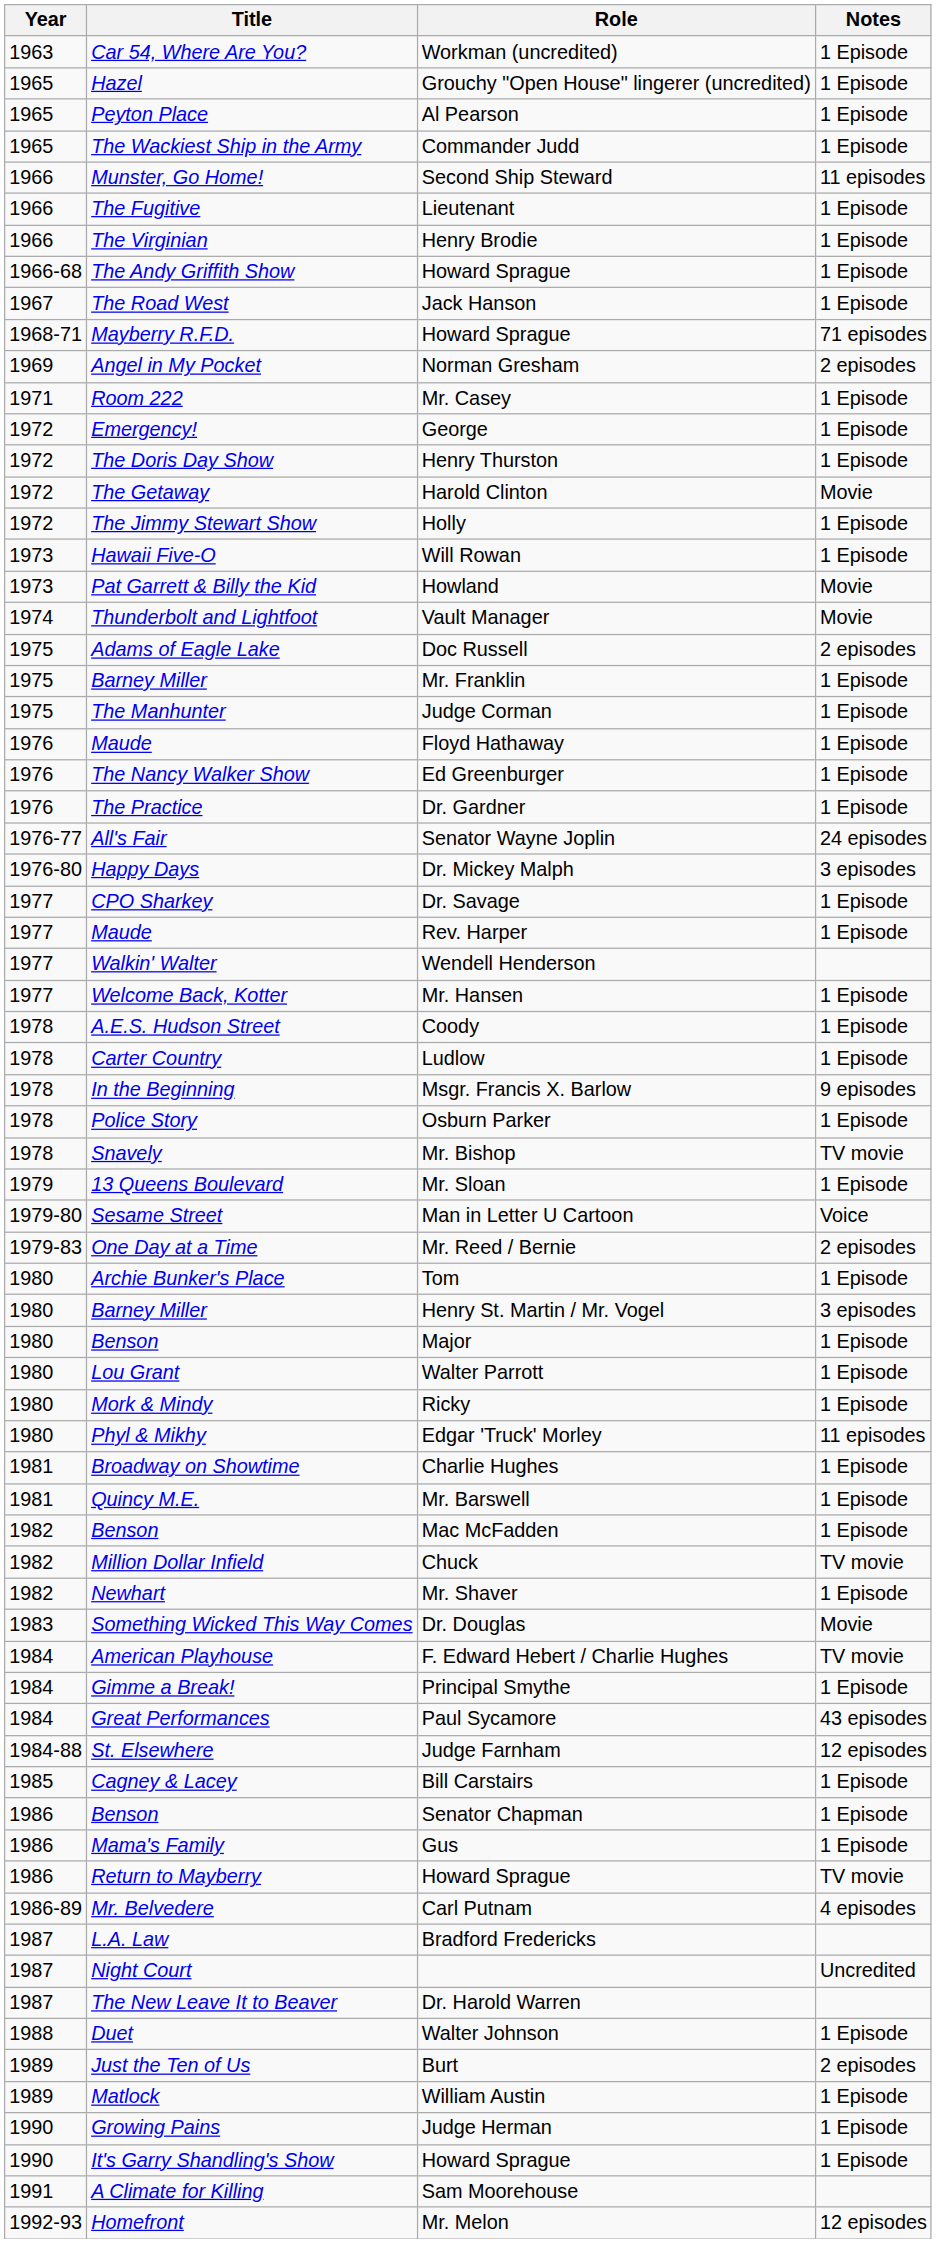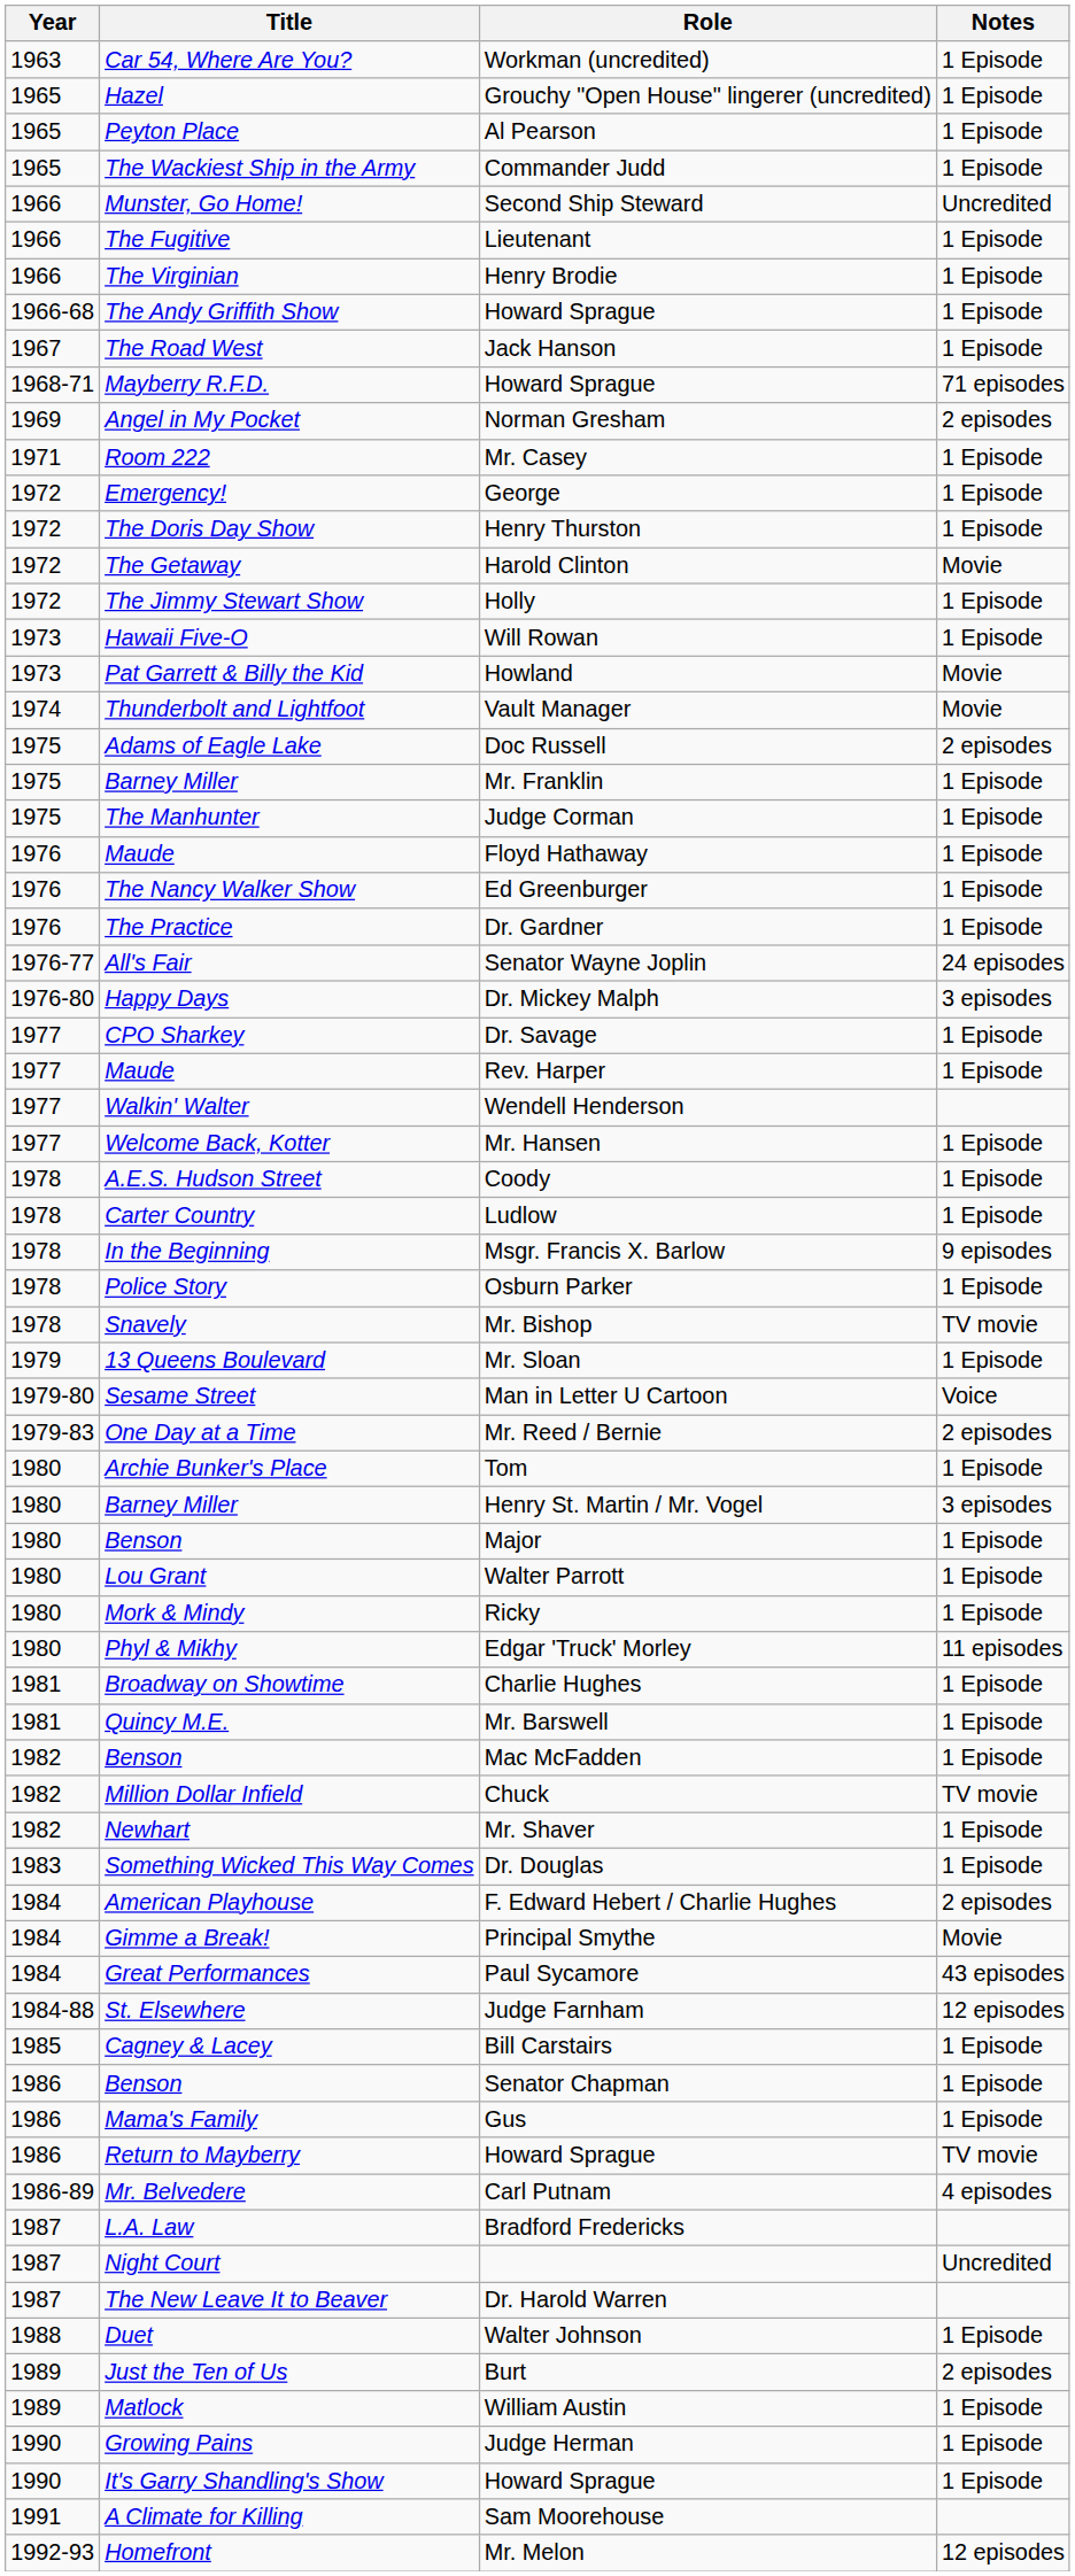 <table class="wikitable sortable">
 <tr>
 <th>Year</th>
 <th>Title</th>
 <th>Role</th>
 <th>Notes</th>
 </tr>
 <tr>
 <td>1963</td>
 <td><em><a href='#'>Car 54, Where Are You?</a></em></td>
 <td>Workman (uncredited)</td>
 <td>1 Episode</td>
 </tr>
 <tr>
 <td>1965</td>
 <td><a href='#'><em>Hazel</em></a></td>
 <td>Grouchy "Open House" lingerer (uncredited)</td>
 <td>1 Episode</td>
 </tr>
 <tr>
 <td>1965</td>
 <td><a href='#'><em>Peyton Place</em></a></td>
 <td>Al Pearson</td>
 <td>1 Episode</td>
 </tr>
 <tr>
 <td>1965</td>
 <td><a href='#'><em>The Wackiest Ship in the Army</em></a></td>
 <td>Commander Judd</td>
 <td>1 Episode</td>
 </tr>
 <tr>
 <td>1966</td>
 <td><em><a href='#'>Munster, Go Home!</a></em></td>
 <td>Second Ship Steward</td>
-<td>11 episodes</td>
+<td>Uncredited</td>
 </tr>
 <tr>
 <td>1966</td>
 <td><a href='#'><em>The Fugitive</em></a></td>
 <td>Lieutenant</td>
 <td>1 Episode</td>
 </tr>
 <tr>
 <td>1966</td>
 <td><a href='#'><em>The Virginian</em></a></td>
 <td>Henry Brodie</td>
 <td>1 Episode</td>
 </tr>
 <tr>
 <td>1966-68</td>
 <td><em><a href='#'>The Andy Griffith Show</a></em></td>
 <td>Howard Sprague</td>
 <td>1 Episode</td>
 </tr>
 <tr>
 <td>1967</td>
 <td><em><a href='#'>The Road West</a></em></td>
 <td>Jack Hanson</td>
 <td>1 Episode</td>
 </tr>
 <tr>
 <td>1968-71</td>
 <td><em><a href='#'>Mayberry R.F.D.</a></em></td>
 <td>Howard Sprague</td>
 <td>71 episodes</td>
 </tr>
 <tr>
 <td>1969</td>
 <td><em><a href='#'>Angel in My Pocket</a></em></td>
 <td>Norman Gresham</td>
 <td>2 episodes</td>
 </tr>
 <tr>
 <td>1971</td>
 <td><em><a href='#'>Room 222</a></em></td>
 <td>Mr. Casey</td>
 <td>1 Episode</td>
 </tr>
 <tr>
 <td>1972</td>
 <td><em><a href='#'>Emergency!</a></em></td>
 <td>George</td>
 <td>1 Episode</td>
 </tr>
 <tr>
 <td>1972</td>
 <td><em><a href='#'>The Doris Day Show</a></em></td>
 <td>Henry Thurston</td>
 <td>1 Episode</td>
 </tr>
 <tr>
 <td>1972</td>
 <td><a href='#'><em>The Getaway</em></a></td>
 <td>Harold Clinton</td>
 <td>Movie</td>
 </tr>
 <tr>
 <td>1972</td>
 <td><em><a href='#'>The Jimmy Stewart Show</a></em></td>
 <td>Holly</td>
 <td>1 Episode</td>
 </tr>
 <tr>
 <td>1973</td>
 <td><a href='#'><em>Hawaii Five-O</em></a></td>
 <td>Will Rowan</td>
 <td>1 Episode</td>
 </tr>
 <tr>
 <td>1973</td>
 <td><em><a href='#'>Pat Garrett & Billy the Kid</a></em></td>
 <td>Howland</td>
 <td>Movie</td>
 </tr>
 <tr>
 <td>1974</td>
 <td><em><a href='#'>Thunderbolt and Lightfoot</a></em></td>
 <td>Vault Manager</td>
 <td>Movie</td>
 </tr>
 <tr>
 <td>1975</td>
 <td><em><a href='#'>Adams of Eagle Lake</a></em></td>
 <td>Doc Russell</td>
 <td>2 episodes</td>
 </tr>
 <tr>
 <td>1975</td>
 <td><em><a href='#'>Barney Miller</a></em></td>
 <td>Mr. Franklin</td>
 <td>1 Episode</td>
 </tr>
 <tr>
 <td>1975</td>
 <td><em><a href='#'>The Manhunter</a></em></td>
 <td>Judge Corman</td>
 <td>1 Episode</td>
 </tr>
 <tr>
 <td>1976</td>
 <td><a href='#'><em>Maude</em></a></td>
 <td>Floyd Hathaway</td>
 <td>1 Episode</td>
 </tr>
 <tr>
 <td>1976</td>
 <td><em><a href='#'>The Nancy Walker Show</a></em></td>
 <td>Ed Greenburger</td>
 <td>1 Episode</td>
 </tr>
 <tr>
 <td>1976</td>
 <td><em><a href='#'>The Practice</a></em></td>
 <td>Dr. Gardner</td>
 <td>1 Episode</td>
 </tr>
 <tr>
 <td>1976-77</td>
 <td><em><a href='#'>All's Fair</a></em></td>
 <td>Senator Wayne Joplin</td>
 <td>24 episodes</td>
 </tr>
 <tr>
 <td>1976-80</td>
 <td><em><a href='#'>Happy Days</a></em></td>
 <td>Dr. Mickey Malph</td>
 <td>3 episodes</td>
 </tr>
 <tr>
 <td>1977</td>
 <td><em><a href='#'>CPO Sharkey</a></em></td>
 <td>Dr. Savage</td>
 <td>1 Episode</td>
 </tr>
 <tr>
 <td>1977</td>
 <td><a href='#'><em>Maude</em></a></td>
 <td>Rev. Harper</td>
 <td>1 Episode</td>
 </tr>
 <tr>
 <td>1977</td>
 <td><em><a href='#'>Walkin' Walter</a></em></td>
 <td>Wendell Henderson</td>
 <td></td>
 </tr>
 <tr>
 <td>1977</td>
 <td><em><a href='#'>Welcome Back, Kotter</a></em></td>
 <td>Mr. Hansen</td>
 <td>1 Episode</td>
 </tr>
 <tr>
 <td>1978</td>
 <td><em><a href='#'>A.E.S. Hudson Street</a></em></td>
 <td>Coody</td>
 <td>1 Episode</td>
 </tr>
 <tr>
 <td>1978</td>
 <td><em><a href='#'>Carter Country</a></em></td>
 <td>Ludlow</td>
 <td>1 Episode</td>
 </tr>
 <tr>
 <td>1978</td>
 <td><a href='#'><em>In the Beginning</em></a></td>
 <td>Msgr. Francis X. Barlow</td>
 <td>9 episodes</td>
 </tr>
 <tr>
 <td>1978</td>
 <td><a href='#'><em>Police Story</em></a></td>
 <td>Osburn Parker</td>
 <td>1 Episode</td>
 </tr>
 <tr>
 <td>1978</td>
 <td><em><a href='#'>Snavely</a></em></td>
 <td>Mr. Bishop</td>
 <td>TV movie</td>
 </tr>
 <tr>
 <td>1979</td>
 <td><em><a href='#'>13 Queens Boulevard</a></em></td>
 <td>Mr. Sloan</td>
 <td>1 Episode</td>
 </tr>
 <tr>
 <td>1979-80</td>
 <td><em><a href='#'>Sesame Street</a></em></td>
 <td>Man in Letter U Cartoon</td>
 <td>Voice</td>
 </tr>
 <tr>
 <td>1979-83</td>
 <td><a href='#'><em>One Day at a Time</em></a></td>
 <td>Mr. Reed / Bernie</td>
 <td>2 episodes</td>
 </tr>
 <tr>
 <td>1980</td>
 <td><em><a href='#'>Archie Bunker's Place</a></em></td>
 <td>Tom</td>
 <td>1 Episode</td>
 </tr>
 <tr>
 <td>1980</td>
 <td><em><a href='#'>Barney Miller</a></em></td>
 <td>Henry St. Martin / Mr. Vogel</td>
 <td>3 episodes</td>
 </tr>
 <tr>
 <td>1980</td>
 <td><a href='#'><em>Benson</em></a></td>
 <td>Major</td>
 <td>1 Episode</td>
 </tr>
 <tr>
 <td>1980</td>
 <td><a href='#'><em>Lou Grant</em></a></td>
 <td>Walter Parrott</td>
 <td>1 Episode</td>
 </tr>
 <tr>
 <td>1980</td>
 <td><em><a href='#'>Mork & Mindy</a></em></td>
 <td>Ricky</td>
 <td>1 Episode</td>
 </tr>
 <tr>
 <td>1980</td>
 <td><em><a href='#'>Phyl & Mikhy</a></em></td>
 <td>Edgar 'Truck' Morley</td>
 <td>11 episodes</td>
 </tr>
 <tr>
 <td>1981</td>
 <td><em><a href='#'>Broadway on Showtime</a></em></td>
 <td>Charlie Hughes</td>
 <td>1 Episode</td>
 </tr>
 <tr>
 <td>1981</td>
 <td><em><a href='#'>Quincy M.E.</a></em></td>
 <td>Mr. Barswell</td>
 <td>1 Episode</td>
 </tr>
 <tr>
 <td>1982</td>
 <td><a href='#'><em>Benson</em></a></td>
 <td>Mac McFadden</td>
 <td>1 Episode</td>
 </tr>
 <tr>
 <td>1982</td>
 <td><em><a href='#'>Million Dollar Infield</a></em></td>
 <td>Chuck</td>
 <td>TV movie</td>
 </tr>
 <tr>
 <td>1982</td>
 <td><em><a href='#'>Newhart</a></em></td>
 <td>Mr. Shaver</td>
 <td>1 Episode</td>
 </tr>
 <tr>
 <td>1983</td>
 <td><a href='#'><em>Something Wicked This Way Comes</em></a></td>
 <td>Dr. Douglas</td>
-<td>Movie</td>
+<td>1 Episode</td>
 </tr>
 <tr>
 <td>1984</td>
 <td><em><a href='#'>American Playhouse</a></em></td>
 <td>F. Edward Hebert / Charlie Hughes</td>
-<td>TV movie</td>
+<td>2 episodes</td>
 </tr>
 <tr>
 <td>1984</td>
 <td><em><a href='#'>Gimme a Break!</a></em></td>
 <td>Principal Smythe</td>
-<td>1 Episode</td>
+<td>Movie</td>
 </tr>
 <tr>
 <td>1984</td>
 <td><em><a href='#'>Great Performances</a></em></td>
 <td>Paul Sycamore</td>
 <td>43 episodes</td>
 </tr>
 <tr>
 <td>1984-88</td>
 <td><em><a href='#'>St. Elsewhere</a></em></td>
 <td>Judge Farnham</td>
 <td>12 episodes</td>
 </tr>
 <tr>
 <td>1985</td>
 <td><em><a href='#'>Cagney & Lacey</a></em></td>
 <td>Bill Carstairs</td>
 <td>1 Episode</td>
 </tr>
 <tr>
 <td>1986</td>
 <td><a href='#'><em>Benson</em></a></td>
 <td>Senator Chapman</td>
 <td>1 Episode</td>
 </tr>
 <tr>
 <td>1986</td>
 <td><em><a href='#'>Mama's Family</a></em></td>
 <td>Gus</td>
 <td>1 Episode</td>
 </tr>
 <tr>
 <td>1986</td>
 <td><em><a href='#'>Return to Mayberry</a></em></td>
 <td>Howard Sprague</td>
 <td>TV movie</td>
 </tr>
 <tr>
 <td>1986-89</td>
 <td><em><a href='#'>Mr. Belvedere</a></em></td>
 <td>Carl Putnam</td>
 <td>4 episodes</td>
 </tr>
 <tr>
 <td>1987</td>
 <td><em><a href='#'>L.A. Law</a></em></td>
 <td>Bradford Fredericks</td>
 <td></td>
 </tr>
 <tr>
 <td>1987</td>
 <td><em><a href='#'>Night Court</a></em></td>
 <td></td>
 <td>Uncredited</td>
 </tr>
 <tr>
 <td>1987</td>
 <td><em><a href='#'>The New Leave It to Beaver</a></em></td>
 <td>Dr. Harold Warren</td>
 <td></td>
 </tr>
 <tr>
 <td>1988</td>
 <td><a href='#'><em>Duet</em></a></td>
 <td>Walter Johnson</td>
 <td>1 Episode</td>
 </tr>
 <tr>
 <td>1989</td>
 <td><em><a href='#'>Just the Ten of Us</a></em></td>
 <td>Burt</td>
 <td>2 episodes</td>
 </tr>
 <tr>
 <td>1989</td>
 <td><a href='#'><em>Matlock</em></a></td>
 <td>William Austin</td>
 <td>1 Episode</td>
 </tr>
 <tr>
 <td>1990</td>
 <td><em><a href='#'>Growing Pains</a></em></td>
 <td>Judge Herman</td>
 <td>1 Episode</td>
 </tr>
 <tr>
 <td>1990</td>
 <td><em><a href='#'>It's Garry Shandling's Show</a></em></td>
 <td>Howard Sprague</td>
 <td>1 Episode</td>
 </tr>
 <tr>
 <td>1991</td>
 <td><em><a href='#'>A Climate for Killing</a></em></td>
 <td>Sam Moorehouse</td>
 <td></td>
 </tr>
 <tr>
 <td>1992-93</td>
 <td><em><a href='#'>Homefront</a></em></td>
 <td>Mr. Melon</td>
 <td>12 episodes</td>
 </tr>
 </table>
